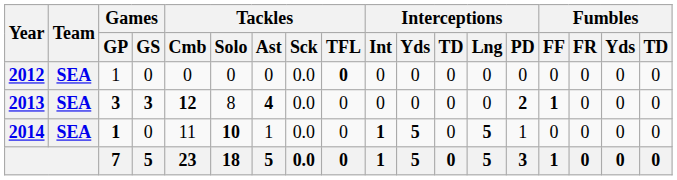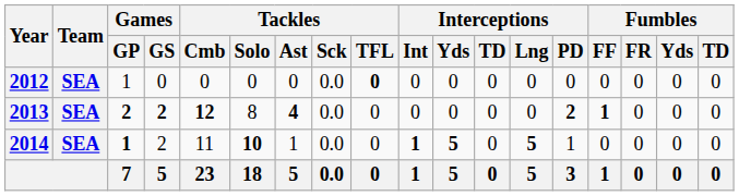 <table class="wikitable" style="text-align:center">
 <tr>
 <th rowspan="2">Year</th>
 <th rowspan="2">Team</th>
 <th colspan="2">Games</th>
 <th colspan="5">Tackles</th>
 <th colspan="5">Interceptions</th>
 <th colspan="4">Fumbles</th>
 </tr>
 <tr>
 <th>GP</th>
 <th>GS</th>
 <th>Cmb</th>
 <th>Solo</th>
 <th>Ast</th>
 <th>Sck</th>
 <th>TFL</th>
 <th>Int</th>
 <th>Yds</th>
 <th>TD</th>
 <th>Lng</th>
 <th>PD</th>
 <th>FF</th>
 <th>FR</th>
 <th>Yds</th>
 <th>TD</th>
 </tr>
 <tr>
 <th><a href='#'>2012</a></th>
 <th><a href='#'>SEA</a></th>
 <td>1</td>
 <td>0</td>
 <td>0</td>
 <td>0</td>
 <td>0</td>
 <td>0.0</td>
 <td><strong>0</strong></td>
 <td>0</td>
 <td>0</td>
 <td>0</td>
 <td>0</td>
 <td>0</td>
 <td>0</td>
 <td>0</td>
 <td>0</td>
 <td>0</td>
 </tr>
 <tr>
 <th><a href='#'>2013</a></th>
 <th><a href='#'>SEA</a></th>
-<td><strong>3</strong></td>
-<td><strong>3</strong></td>
+<td><strong>2</strong></td>
+<td><strong>2</strong></td>
 <td><strong>12</strong></td>
 <td>8</td>
 <td><strong>4</strong></td>
 <td>0.0</td>
 <td>0</td>
 <td>0</td>
 <td>0</td>
 <td>0</td>
 <td>0</td>
 <td><strong>2</strong></td>
 <td><strong>1</strong></td>
 <td>0</td>
 <td>0</td>
 <td>0</td>
 </tr>
 <tr>
 <th><a href='#'>2014</a></th>
 <th><a href='#'>SEA</a></th>
 <td><strong>1</strong></td>
-<td>0</td>
+<td>2</td>
 <td>11</td>
 <td><strong>10</strong></td>
 <td>1</td>
 <td>0.0</td>
 <td>0</td>
 <td><strong>1</strong></td>
 <td><strong>5</strong></td>
 <td>0</td>
 <td><strong>5</strong></td>
 <td>1</td>
 <td>0</td>
 <td>0</td>
 <td>0</td>
 <td>0</td>
 </tr>
 <tr>
 <th colspan="2"></th>
 <th>7</th>
 <th>5</th>
 <th>23</th>
 <th>18</th>
 <th>5</th>
 <th>0.0</th>
 <th>0</th>
 <th>1</th>
 <th>5</th>
 <th>0</th>
 <th>5</th>
 <th>3</th>
 <th>1</th>
 <th>0</th>
 <th>0</th>
 <th>0</th>
 </tr>
 </table>
